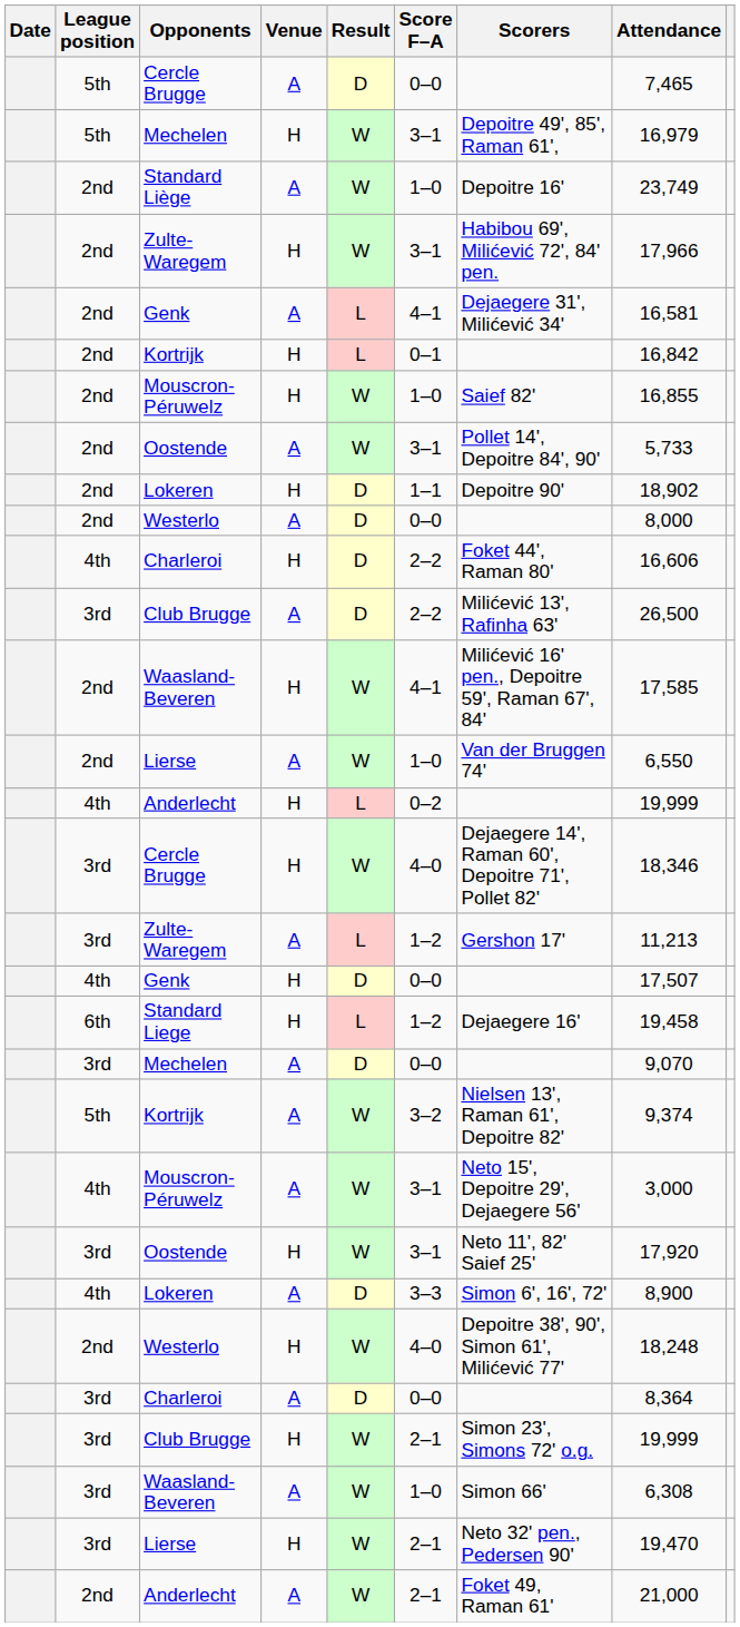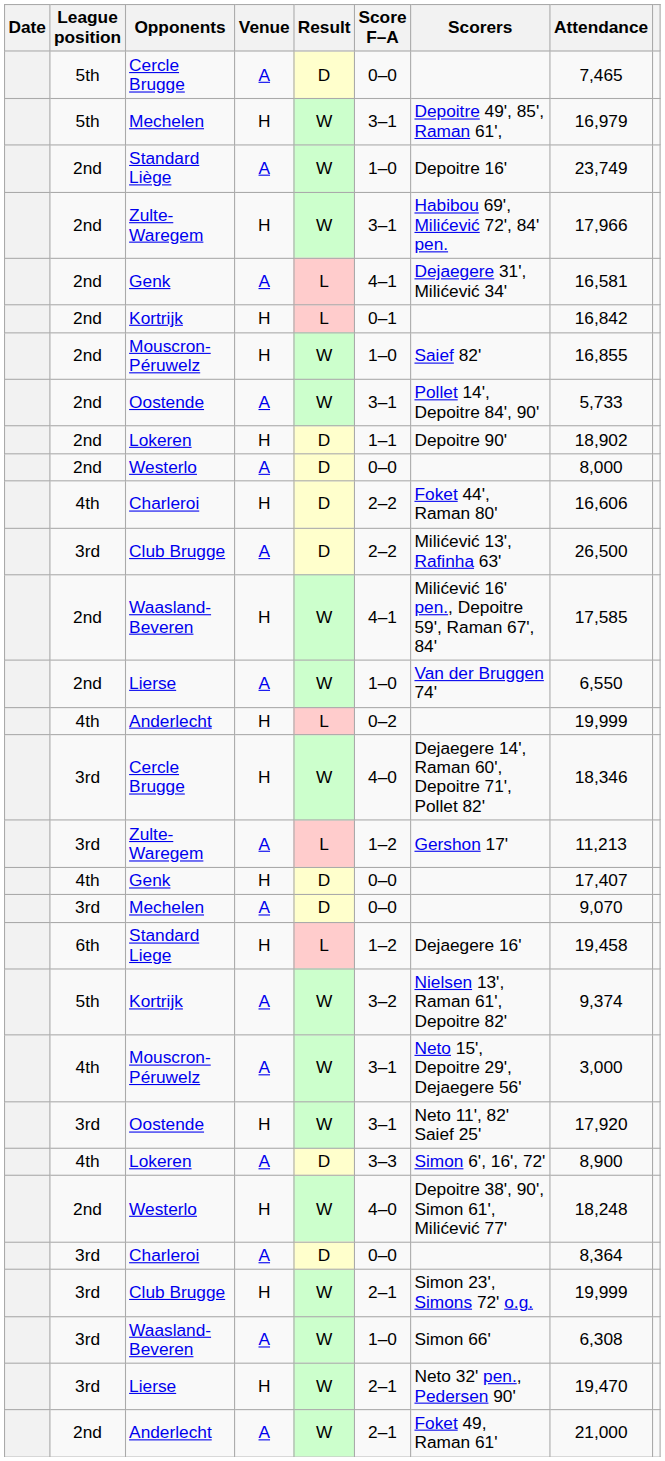 <table class="wikitable plainrowheaders sortable" style="text-align:center">
 <tr>
 <th scope="col">Date</th>
 <th scope="col">League<br>position</th>
 <th scope="col">Opponents</th>
 <th scope="col">Venue</th>
 <th scope="col">Result</th>
 <th scope="col">Score<br>F–A</th>
 <th scope="col" class="unsortable">Scorers</th>
 <th scope="col">Attendance</th>
 <th scope="col" class="unsortable"></th>
 </tr>
 <tr>
 <th scope="row"></th>
 <td>5th</td>
 <td align="left"><a href='#'>Cercle Brugge</a></td>
 <td><a href='#'>A</a></td>
 <td style="background-color:#FFFFCC">D</td>
 <td>0–0</td>
 <td align="left"></td>
 <td>7,465</td>
 <td></td>
 </tr>
 <tr>
 <th scope="row"></th>
 <td>5th</td>
 <td align="left"><a href='#'>Mechelen</a></td>
 <td>H</td>
 <td style="background-color:#CCFFCC">W</td>
 <td>3–1</td>
 <td align="left"><a href='#'>Depoitre</a> 49', 85', <a href='#'>Raman</a> 61',</td>
 <td>16,979</td>
 <td></td>
 </tr>
 <tr>
 <th scope="row"></th>
 <td>2nd</td>
 <td align="left"><a href='#'>Standard Liège</a></td>
 <td><a href='#'>A</a></td>
 <td style="background-color:#CCFFCC">W</td>
 <td>1–0</td>
 <td align="left">Depoitre 16'</td>
 <td>23,749</td>
 <td></td>
 </tr>
 <tr>
 <th scope="row"></th>
 <td>2nd</td>
 <td align="left"><a href='#'>Zulte-Waregem</a></td>
 <td>H</td>
 <td style="background-color:#CCFFCC">W</td>
 <td>3–1</td>
 <td align="left"><a href='#'>Habibou</a> 69', <a href='#'>Milićević</a> 72', 84' <a href='#'>pen.</a></td>
 <td>17,966</td>
 <td></td>
 </tr>
 <tr>
 <th scope="row"></th>
 <td>2nd</td>
 <td align="left"><a href='#'>Genk</a></td>
 <td><a href='#'>A</a></td>
 <td style="background-color:#FFCCCC">L</td>
 <td>4–1</td>
 <td align="left"><a href='#'>Dejaegere</a> 31', Milićević 34'</td>
 <td>16,581</td>
 <td></td>
 </tr>
 <tr>
 <th scope="row"></th>
 <td>2nd</td>
 <td align="left"><a href='#'>Kortrijk</a></td>
 <td>H</td>
 <td style="background-color:#FFCCCC">L</td>
 <td>0–1</td>
 <td align="left"></td>
 <td>16,842</td>
 <td></td>
 </tr>
 <tr>
 <th scope="row"></th>
 <td>2nd</td>
 <td align="left"><a href='#'>Mouscron-Péruwelz</a></td>
 <td>H</td>
 <td style="background-color:#CCFFCC">W</td>
 <td>1–0</td>
 <td align="left"><a href='#'>Saief</a> 82'</td>
 <td>16,855</td>
 <td></td>
 </tr>
 <tr>
 <th scope="row"></th>
 <td>2nd</td>
 <td align="left"><a href='#'>Oostende</a></td>
 <td><a href='#'>A</a></td>
 <td style="background-color:#CCFFCC">W</td>
 <td>3–1</td>
 <td align="left"><a href='#'>Pollet</a> 14', Depoitre 84', 90'</td>
 <td>5,733</td>
 <td></td>
 </tr>
 <tr>
 <th scope="row"></th>
 <td>2nd</td>
 <td align="left"><a href='#'>Lokeren</a></td>
 <td>H</td>
 <td style="background-color:#FFFFCC">D</td>
 <td>1–1</td>
 <td align="left">Depoitre 90'</td>
 <td>18,902</td>
 <td></td>
 </tr>
 <tr>
 <th scope="row"></th>
 <td>2nd</td>
 <td align="left"><a href='#'>Westerlo</a></td>
 <td><a href='#'>A</a></td>
 <td style="background-color:#FFFFCC">D</td>
 <td>0–0</td>
 <td align="left"></td>
 <td>8,000</td>
 <td></td>
 </tr>
 <tr>
 <th scope="row"></th>
 <td>4th</td>
 <td align="left"><a href='#'>Charleroi</a></td>
 <td>H</td>
 <td style="background-color:#FFFFCC">D</td>
 <td>2–2</td>
 <td align="left"><a href='#'>Foket</a> 44', Raman 80'</td>
 <td>16,606</td>
 <td></td>
 </tr>
 <tr>
 <th scope="row"></th>
 <td>3rd</td>
 <td align="left"><a href='#'>Club Brugge</a></td>
 <td><a href='#'>A</a></td>
 <td style="background-color:#FFFFCC">D</td>
 <td>2–2</td>
 <td align="left">Milićević 13', <a href='#'>Rafinha</a> 63'</td>
 <td>26,500</td>
 <td></td>
 </tr>
 <tr>
 <th scope="row"></th>
 <td>2nd</td>
 <td align="left"><a href='#'>Waasland-Beveren</a></td>
 <td>H</td>
 <td style="background-color:#CCFFCC">W</td>
 <td>4–1</td>
 <td align="left">Milićević 16' <a href='#'>pen.</a>, Depoitre 59', Raman 67', 84'</td>
 <td>17,585</td>
 <td></td>
 </tr>
 <tr>
 <th scope="row"></th>
 <td>2nd</td>
 <td align="left"><a href='#'>Lierse</a></td>
 <td><a href='#'>A</a></td>
 <td style="background-color:#CCFFCC">W</td>
 <td>1–0</td>
 <td align="left"><a href='#'>Van der Bruggen</a> 74'</td>
 <td>6,550</td>
 <td></td>
 </tr>
 <tr>
 <th scope="row"></th>
 <td>4th</td>
 <td align="left"><a href='#'>Anderlecht</a></td>
 <td>H</td>
 <td style="background-color:#FFCCCC">L</td>
 <td>0–2</td>
 <td align="left"></td>
 <td>19,999</td>
 <td></td>
 </tr>
 <tr>
 <th scope="row"></th>
 <td>3rd</td>
 <td align="left"><a href='#'>Cercle Brugge</a></td>
 <td>H</td>
 <td style="background-color:#CCFFCC">W</td>
 <td>4–0</td>
 <td align="left">Dejaegere 14', Raman 60', Depoitre 71', Pollet 82'</td>
 <td>18,346</td>
 <td></td>
 </tr>
 <tr>
 <th scope="row"></th>
 <td>3rd</td>
 <td align="left"><a href='#'>Zulte-Waregem</a></td>
 <td><a href='#'>A</a></td>
 <td style="background-color:#FFCCCC">L</td>
 <td>1–2</td>
 <td align="left"><a href='#'>Gershon</a> 17'</td>
 <td>11,213</td>
 <td></td>
 </tr>
 <tr>
 <th scope="row"></th>
 <td>4th</td>
 <td align="left"><a href='#'>Genk</a></td>
 <td>H</td>
 <td style="background-color:#FFFFCC">D</td>
 <td>0–0</td>
 <td align="left"></td>
-<td>17,507</td>
+<td>17,407</td>
+<td></td>
+</tr>
+<tr>
+<th scope="row"></th>
+<td>3rd</td>
+<td align="left"><a href='#'>Mechelen</a></td>
+<td><a href='#'>A</a></td>
+<td style="background-color:#FFFFCC">D</td>
+<td>0–0</td>
+<td align="left"></td>
+<td>9,070</td>
 <td></td>
 </tr>
 <tr>
 <th scope="row"></th>
 <td>6th</td>
 <td align="left"><a href='#'>Standard Liege</a></td>
 <td>H</td>
 <td style="background-color:#FFCCCC">L</td>
 <td>1–2</td>
 <td align="left">Dejaegere 16'</td>
 <td>19,458</td>
-<td></td>
-</tr>
-<tr>
-<th scope="row"></th>
-<td>3rd</td>
-<td align="left"><a href='#'>Mechelen</a></td>
-<td><a href='#'>A</a></td>
-<td style="background-color:#FFFFCC">D</td>
-<td>0–0</td>
-<td align="left"></td>
-<td>9,070</td>
 <td></td>
 </tr>
 <tr>
 <th scope="row"></th>
 <td>5th</td>
 <td align="left"><a href='#'>Kortrijk</a></td>
 <td><a href='#'>A</a></td>
 <td style="background-color:#CCFFCC">W</td>
 <td>3–2</td>
 <td align="left"><a href='#'>Nielsen</a> 13', Raman 61', Depoitre 82'</td>
 <td>9,374</td>
 <td></td>
 </tr>
 <tr>
 <th scope="row"></th>
 <td>4th</td>
 <td align="left"><a href='#'>Mouscron-Péruwelz</a></td>
 <td><a href='#'>A</a></td>
 <td style="background-color:#CCFFCC">W</td>
 <td>3–1</td>
 <td align="left"><a href='#'>Neto</a> 15', Depoitre 29', Dejaegere 56'</td>
 <td>3,000</td>
 <td></td>
 </tr>
 <tr>
 <th scope="row"></th>
 <td>3rd</td>
 <td align="left"><a href='#'>Oostende</a></td>
 <td>H</td>
 <td style="background-color:#CCFFCC">W</td>
 <td>3–1</td>
 <td align="left">Neto 11', 82' Saief 25'</td>
 <td>17,920</td>
 <td></td>
 </tr>
 <tr>
 <th scope="row"></th>
 <td>4th</td>
 <td align="left"><a href='#'>Lokeren</a></td>
 <td><a href='#'>A</a></td>
 <td style="background-color:#FFFFCC">D</td>
 <td>3–3</td>
 <td align="left"><a href='#'>Simon</a> 6', 16', 72'</td>
 <td>8,900</td>
 <td></td>
 </tr>
 <tr>
 <th scope="row"></th>
 <td>2nd</td>
 <td align="left"><a href='#'>Westerlo</a></td>
 <td>H</td>
 <td style="background-color:#CCFFCC">W</td>
 <td>4–0</td>
 <td align="left">Depoitre 38', 90', Simon 61', Milićević 77'</td>
 <td>18,248</td>
 <td></td>
 </tr>
 <tr>
 <th scope="row"></th>
 <td>3rd</td>
 <td align="left"><a href='#'>Charleroi</a></td>
 <td><a href='#'>A</a></td>
 <td style="background-color:#FFFFCC">D</td>
 <td>0–0</td>
 <td align="left"></td>
 <td>8,364</td>
 <td></td>
 </tr>
 <tr>
 <th scope="row"></th>
 <td>3rd</td>
 <td align="left"><a href='#'>Club Brugge</a></td>
 <td>H</td>
 <td style="background-color:#CCFFCC">W</td>
 <td>2–1</td>
 <td align="left">Simon 23', <a href='#'>Simons</a> 72' <a href='#'>o.g.</a></td>
 <td>19,999</td>
 <td></td>
 </tr>
 <tr>
 <th scope="row"></th>
 <td>3rd</td>
 <td align="left"><a href='#'>Waasland-Beveren</a></td>
 <td><a href='#'>A</a></td>
 <td style="background-color:#CCFFCC">W</td>
 <td>1–0</td>
 <td align="left">Simon 66'</td>
 <td>6,308</td>
 <td></td>
 </tr>
 <tr>
 <th scope="row"></th>
 <td>3rd</td>
 <td align="left"><a href='#'>Lierse</a></td>
 <td>H</td>
 <td style="background-color:#CCFFCC">W</td>
 <td>2–1</td>
 <td align="left">Neto 32' <a href='#'>pen.</a>, <a href='#'>Pedersen</a> 90'</td>
 <td>19,470</td>
 <td></td>
 </tr>
 <tr>
 <th scope="row"></th>
 <td>2nd</td>
 <td align="left"><a href='#'>Anderlecht</a></td>
 <td><a href='#'>A</a></td>
 <td style="background-color:#CCFFCC">W</td>
 <td>2–1</td>
 <td align="left"><a href='#'>Foket</a> 49, Raman 61'</td>
 <td>21,000</td>
 <td></td>
 </tr>
 </table>
